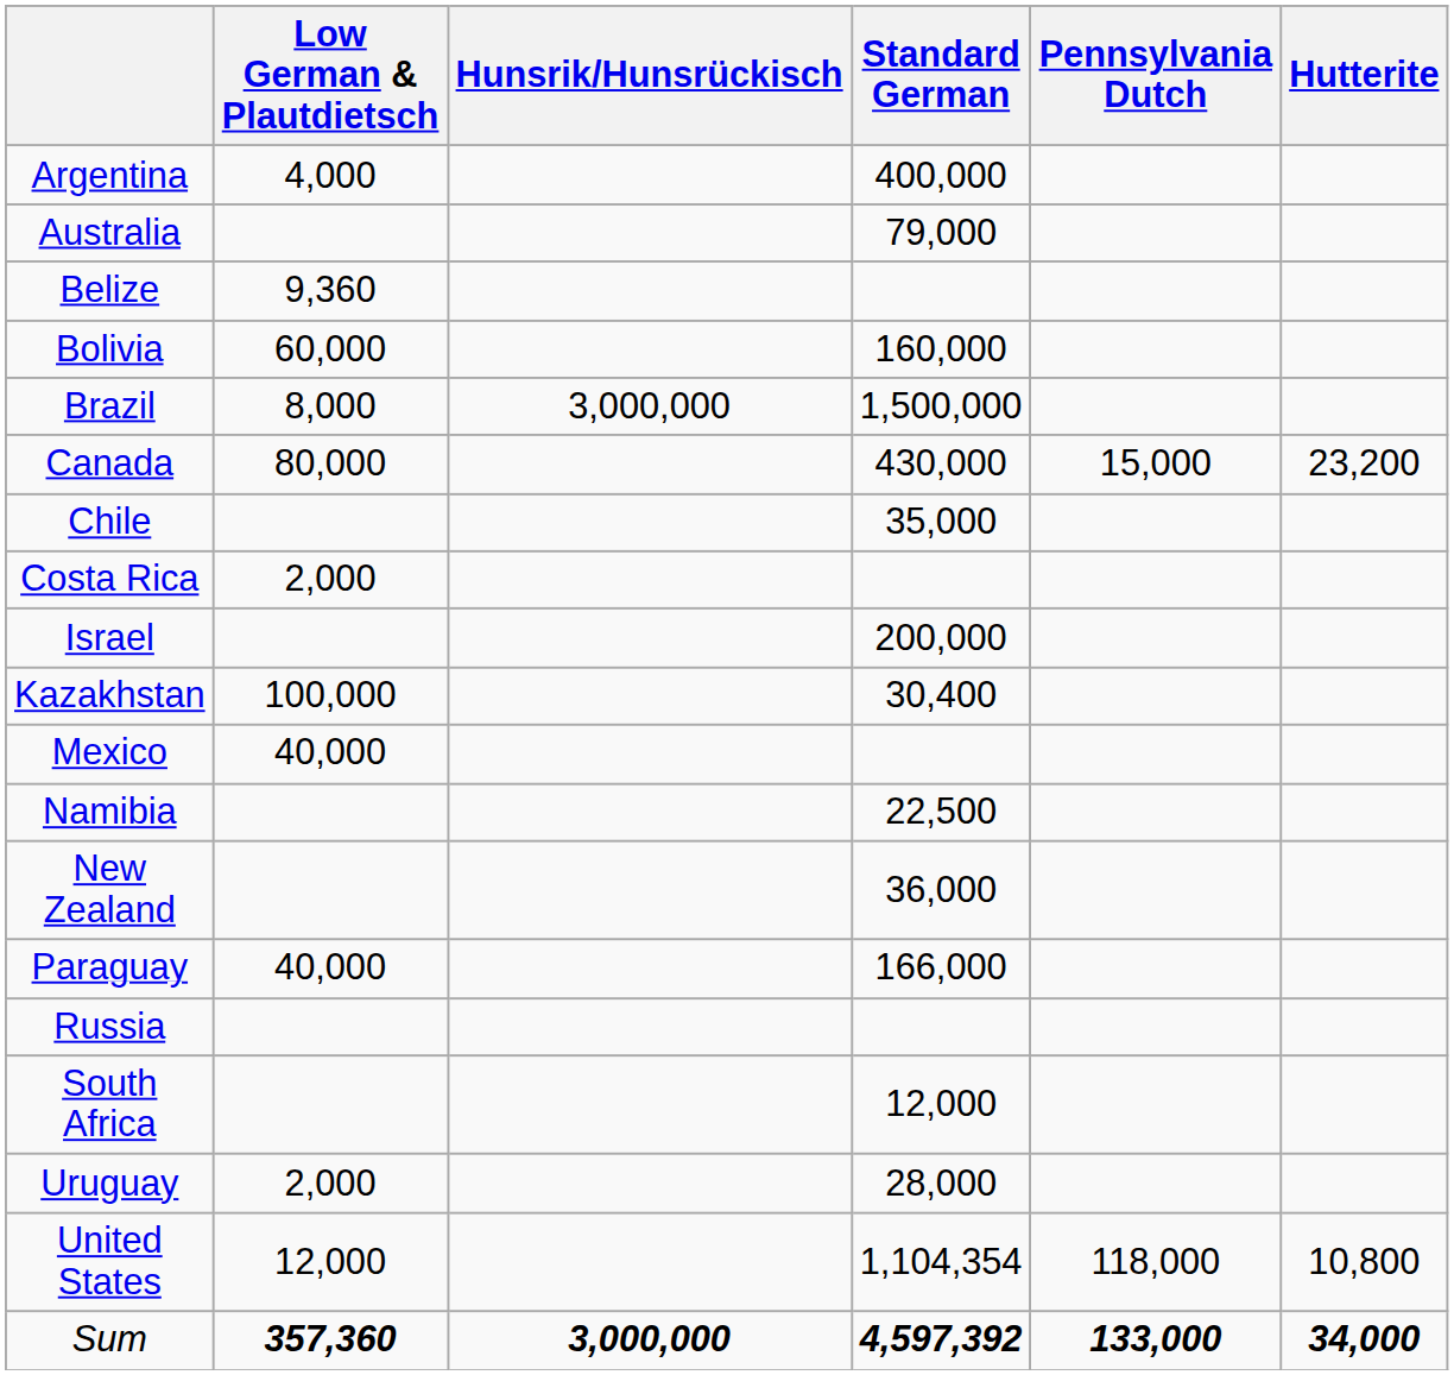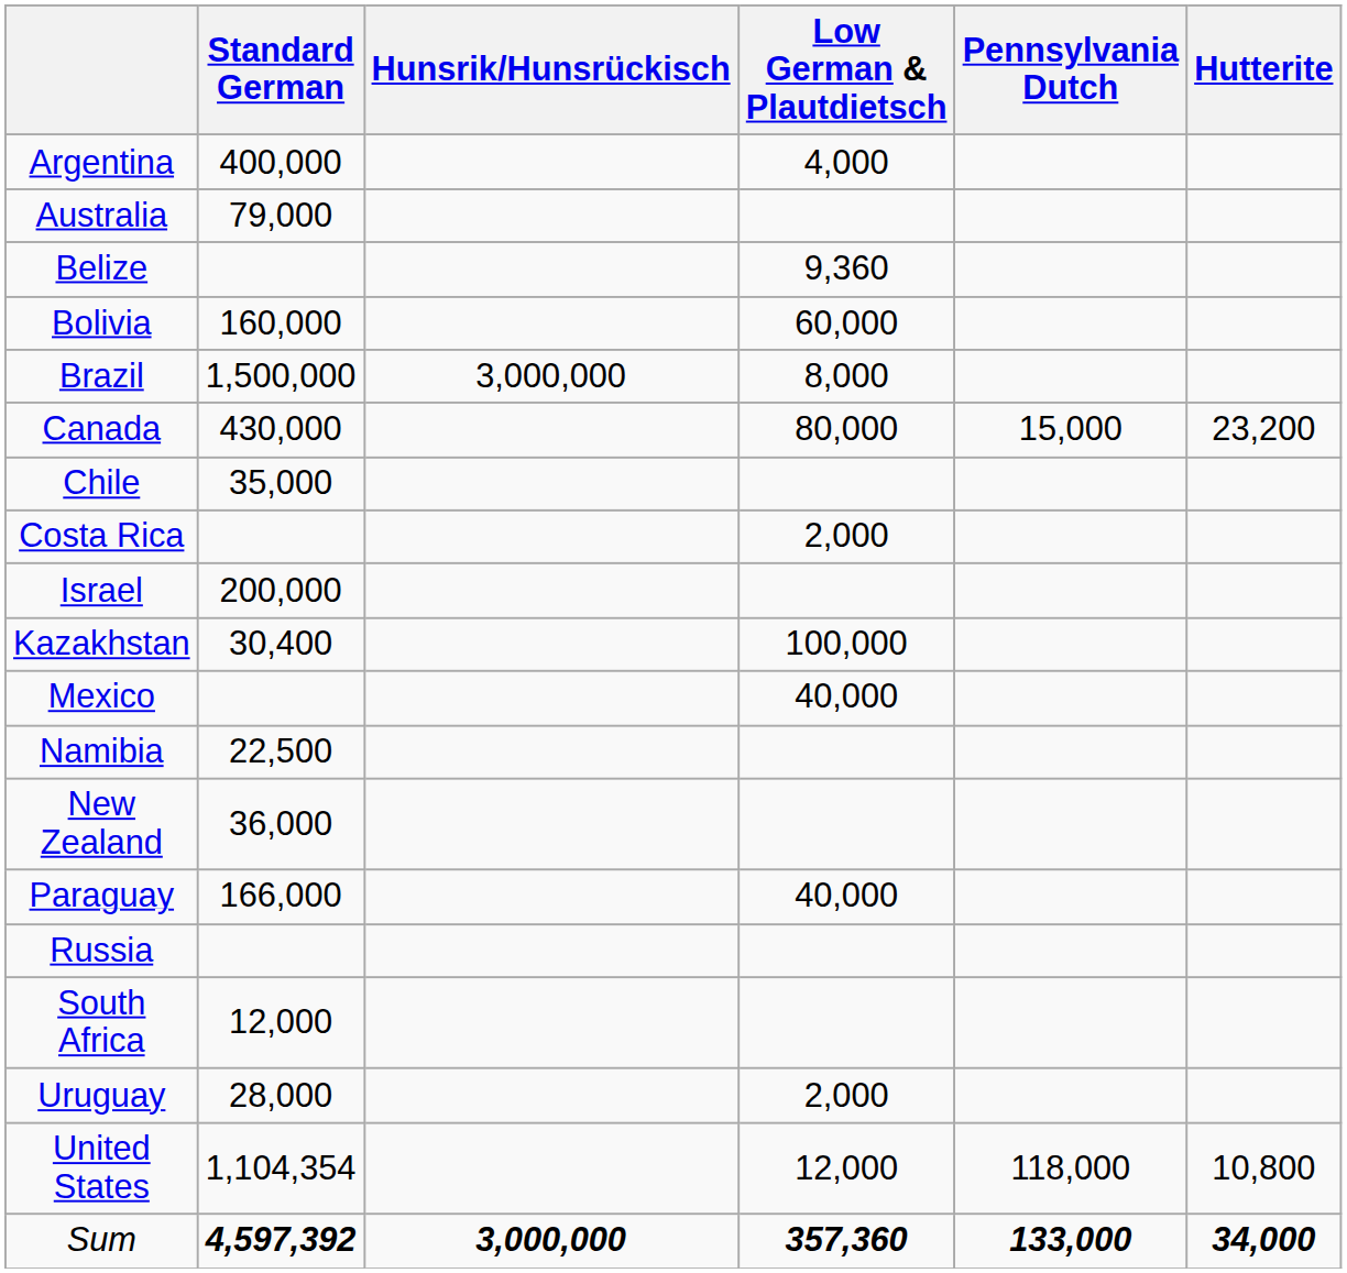 <table class="wikitable" style="text-align:center;">
 <tr>
 <th></th>
+<th><a href='#'>Standard German</a></th>
+<th><a href='#'>Hunsrik/Hunsrückisch</a></th>
 <th><a href='#'>Low German</a> & <a href='#'>Plautdietsch</a></th>
-<th><a href='#'>Hunsrik/Hunsrückisch</a></th>
-<th><a href='#'>Standard German</a></th>
 <th><a href='#'>Pennsylvania Dutch</a></th>
 <th><a href='#'>Hutterite</a></th>
 </tr>
 <tr>
 <td><a href='#'>Argentina</a></td>
+<td>400,000</td>
+<td></td>
 <td>4,000</td>
-<td></td>
-<td>400,000</td>
 <td></td>
 <td></td>
 </tr>
 <tr>
 <td><a href='#'>Australia</a></td>
-<td></td>
-<td></td>
 <td>79,000</td>
-<td></td>
-<td></td>
-</tr>
-<tr>
-<td><a href='#'>Belize</a></td>
-<td>9,360</td>
 <td></td>
 <td></td>
 <td></td>
 <td></td>
 </tr>
 <tr>
+<td><a href='#'>Belize</a></td>
+<td></td>
+<td></td>
+<td>9,360</td>
+<td></td>
+<td></td>
+</tr>
+<tr>
 <td><a href='#'>Bolivia</a></td>
+<td>160,000</td>
+<td></td>
 <td>60,000</td>
-<td></td>
-<td>160,000</td>
 <td></td>
 <td></td>
 </tr>
 <tr>
 <td><a href='#'>Brazil</a></td>
+<td>1,500,000</td>
+<td>3,000,000</td>
 <td>8,000</td>
-<td>3,000,000</td>
-<td>1,500,000</td>
 <td></td>
 <td></td>
 </tr>
 <tr>
 <td><a href='#'>Canada</a></td>
+<td>430,000</td>
+<td></td>
 <td>80,000</td>
-<td></td>
-<td>430,000</td>
 <td>15,000</td>
 <td>23,200</td>
 </tr>
 <tr>
 <td><a href='#'>Chile</a></td>
-<td></td>
-<td></td>
 <td>35,000</td>
-<td></td>
-<td></td>
-</tr>
-<tr>
-<td><a href='#'>Costa Rica</a></td>
-<td>2,000</td>
 <td></td>
 <td></td>
 <td></td>
 <td></td>
 </tr>
 <tr>
-<td><a href='#'>Israel</a></td>
+<td><a href='#'>Costa Rica</a></td>
 <td></td>
 <td></td>
-<td>200,000</td>
+<td>2,000</td>
 <td></td>
 <td></td>
 </tr>
 <tr>
-<td><a href='#'>Kazakhstan</a></td>
-<td>100,000</td>
-<td></td>
-<td>30,400</td>
-<td></td>
-<td></td>
-</tr>
-<tr>
-<td><a href='#'>Mexico</a></td>
-<td>40,000</td>
+<td><a href='#'>Israel</a></td>
+<td>200,000</td>
 <td></td>
 <td></td>
 <td></td>
 <td></td>
 </tr>
 <tr>
-<td><a href='#'>Namibia</a></td>
+<td><a href='#'>Kazakhstan</a></td>
+<td>30,400</td>
+<td></td>
+<td>100,000</td>
 <td></td>
 <td></td>
+</tr>
+<tr>
+<td><a href='#'>Mexico</a></td>
+<td></td>
+<td></td>
+<td>40,000</td>
+<td></td>
+<td></td>
+</tr>
+<tr>
+<td><a href='#'>Namibia</a></td>
 <td>22,500</td>
+<td></td>
+<td></td>
 <td></td>
 <td></td>
 </tr>
 <tr>
 <td><a href='#'>New Zealand</a></td>
+<td>36,000</td>
 <td></td>
 <td></td>
-<td>36,000</td>
 <td></td>
 <td></td>
 </tr>
 <tr>
 <td><a href='#'>Paraguay</a></td>
+<td>166,000</td>
+<td></td>
 <td>40,000</td>
-<td></td>
-<td>166,000</td>
 <td></td>
 <td></td>
 </tr>
 <tr>
 <td><a href='#'>Russia</a></td>
 <td></td>
 <td></td>
 <td></td>
 <td></td>
 <td></td>
 </tr>
 <tr>
 <td><a href='#'>South Africa</a></td>
+<td>12,000</td>
 <td></td>
 <td></td>
-<td>12,000</td>
 <td></td>
 <td></td>
 </tr>
 <tr>
 <td><a href='#'>Uruguay</a></td>
+<td>28,000</td>
+<td></td>
 <td>2,000</td>
-<td></td>
-<td>28,000</td>
 <td></td>
 <td></td>
 </tr>
 <tr>
 <td><a href='#'>United States</a></td>
+<td>1,104,354</td>
+<td></td>
 <td>12,000</td>
-<td></td>
-<td>1,104,354</td>
 <td>118,000</td>
 <td>10,800</td>
 </tr>
 <tr>
 <td><em>Sum</em></td>
+<td><strong><em>4,597,392</em></strong></td>
+<td><strong><em>3,000,000</em></strong></td>
 <td><strong><em>357,360</em></strong></td>
-<td><strong><em>3,000,000</em></strong></td>
-<td><strong><em>4,597,392</em></strong></td>
 <td><strong><em>133,000</em></strong></td>
 <td><strong><em>34,000</em></strong></td>
 </tr>
 </table>
